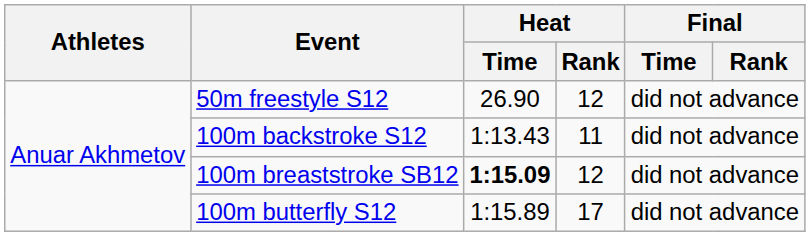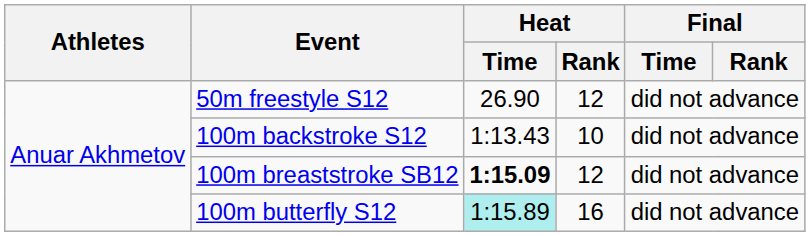 <table class=wikitable>
 <tr>
 <th rowspan="2">Athletes</th>
 <th rowspan="2">Event</th>
 <th colspan="2">Heat</th>
 <th colspan="2">Final</th>
 </tr>
 <tr>
 <th>Time</th>
 <th>Rank</th>
 <th>Time</th>
 <th>Rank</th>
 </tr>
 <tr align=center>
 <td align=left rowspan=4><a href='#'>Anuar Akhmetov</a></td>
 <td align=left><a href='#'>50m freestyle S12</a></td>
 <td>26.90</td>
 <td>12</td>
 <td colspan=2>did not advance</td>
 </tr>
 <tr align=center>
 <td align=left><a href='#'>100m backstroke S12</a></td>
 <td>1:13.43</td>
-<td>11</td>
+<td>10</td>
 <td colspan=2>did not advance</td>
 </tr>
 <tr align=center>
 <td align=left><a href='#'>100m breaststroke SB12</a></td>
 <td><strong>1:15.09</strong></td>
 <td>12</td>
 <td colspan=2>did not advance</td>
 </tr>
 <tr align=center>
 <td align=left><a href='#'>100m butterfly S12</a></td>
-<td>1:15.89</td>
-<td>17</td>
+<td style="background: paleturquoise;">1:15.89</td>
+<td>16</td>
 <td colspan=2>did not advance</td>
 </tr>
 </table>
